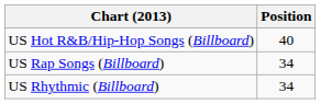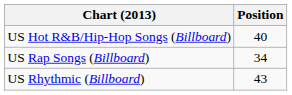 <table class="wikitable">
 <tr>
 <th scope="col">Chart (2013)</th>
 <th scope="col">Position</th>
 </tr>
 <tr>
 <td>US <a href='#'>Hot R&B/Hip-Hop Songs</a> (<em><a href='#'>Billboard</a></em>)</td>
 <td style="text-align:center;">40</td>
 </tr>
 <tr>
 <td>US <a href='#'>Rap Songs</a> (<em><a href='#'>Billboard</a></em>)</td>
 <td style="text-align:center;">34</td>
 </tr>
 <tr>
 <td>US <a href='#'>Rhythmic</a> (<em><a href='#'>Billboard</a></em>)</td>
-<td style="text-align:center;">34</td>
+<td style="text-align:center;">43</td>
 </tr>
 </table>
